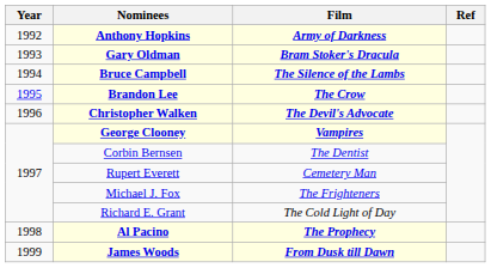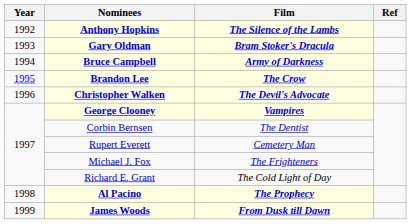 <table class=wikitable style="text-align:center" width="70%">
 <tr>
 <th>Year</th>
 <th>Nominees</th>
 <th>Film</th>
 <th>Ref</th>
 </tr>
 <tr>
 <td>1992</td>
 <td style="background:lightyellow;"><strong><a href='#'>Anthony Hopkins</a></strong></td>
-<td style="background:lightyellow;"><strong><em><a href='#'>Army of Darkness</a></em></strong></td>
+<td style="background:lightyellow;"><strong><em><a href='#'>The Silence of the Lambs</a></em></strong></td>
 <td></td>
 </tr>
 <tr>
 <td>1993</td>
 <td style="background:lightyellow;"><strong><a href='#'>Gary Oldman</a></strong></td>
 <td style="background:lightyellow;"><strong><em><a href='#'>Bram Stoker's Dracula</a></em></strong></td>
 <td></td>
 </tr>
 <tr>
 <td>1994</td>
 <td style="background:lightyellow;"><strong><a href='#'>Bruce Campbell</a></strong></td>
-<td style="background:lightyellow;"><strong><em><a href='#'>The Silence of the Lambs</a></em></strong></td>
+<td style="background:lightyellow;"><strong><em><a href='#'>Army of Darkness</a></em></strong></td>
 <td></td>
 </tr>
 <tr>
 <td><a href='#'>1995</a></td>
 <td style="background:lightyellow;"><strong><a href='#'>Brandon Lee</a></strong></td>
 <td style="background:lightyellow;"><strong><em><a href='#'>The Crow</a></em></strong></td>
 <td></td>
 </tr>
 <tr>
 <td>1996</td>
 <td style="background:lightyellow;"><strong><a href='#'>Christopher Walken</a></strong></td>
 <td style="background:lightyellow;"><strong><em><a href='#'>The Devil's Advocate</a></em></strong></td>
 <td></td>
 </tr>
 <tr>
 <td rowspan=5>1997</td>
 <td style="background:lightyellow;"><strong><a href='#'>George Clooney</a></strong></td>
 <td style="background:lightyellow;"><strong><em><a href='#'>Vampires</a></em></strong></td>
 <td rowspan=5></td>
 </tr>
 <tr>
 <td><a href='#'>Corbin Bernsen</a></td>
 <td><em><a href='#'>The Dentist</a></em></td>
 </tr>
 <tr>
 <td><a href='#'>Rupert Everett</a></td>
 <td><em><a href='#'>Cemetery Man</a></em></td>
 </tr>
 <tr>
 <td><a href='#'>Michael J. Fox</a></td>
 <td><em><a href='#'>The Frighteners</a></em></td>
 </tr>
 <tr>
 <td><a href='#'>Richard E. Grant</a></td>
 <td><em>The Cold Light of Day</em></td>
 </tr>
 <tr>
 <td>1998</td>
 <td style="background:lightyellow;"><strong><a href='#'>Al Pacino</a></strong></td>
 <td style="background:lightyellow;"><strong><em><a href='#'>The Prophecy</a></em></strong></td>
 <td></td>
 </tr>
 <tr>
 <td>1999</td>
 <td style="background:lightyellow;"><strong><a href='#'>James Woods</a></strong></td>
 <td style="background:lightyellow;"><strong><em><a href='#'>From Dusk till Dawn</a></em></strong></td>
 <td></td>
 </tr>
 </table>
